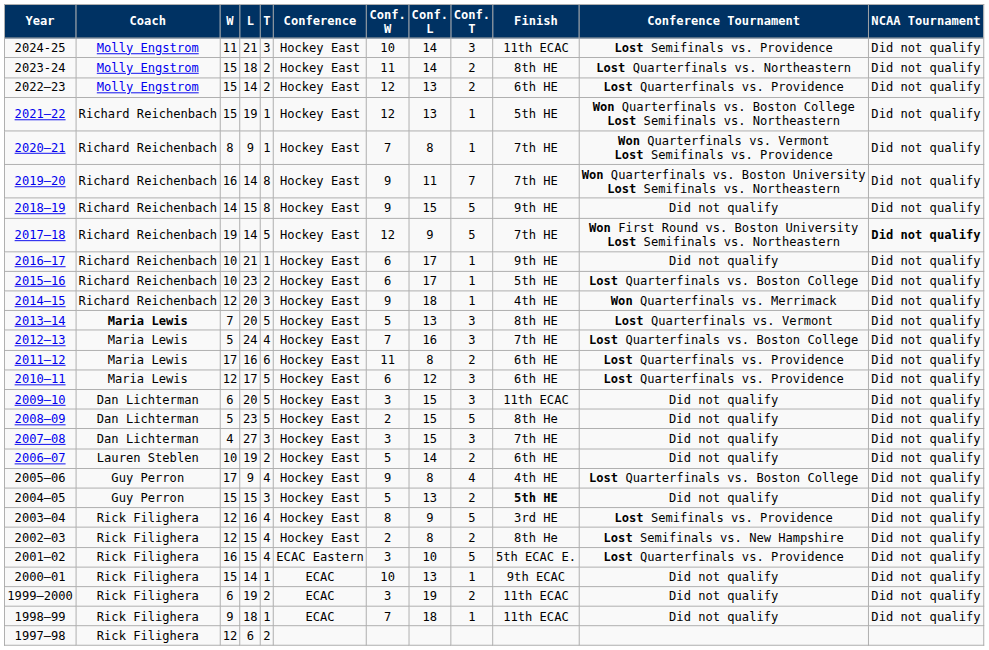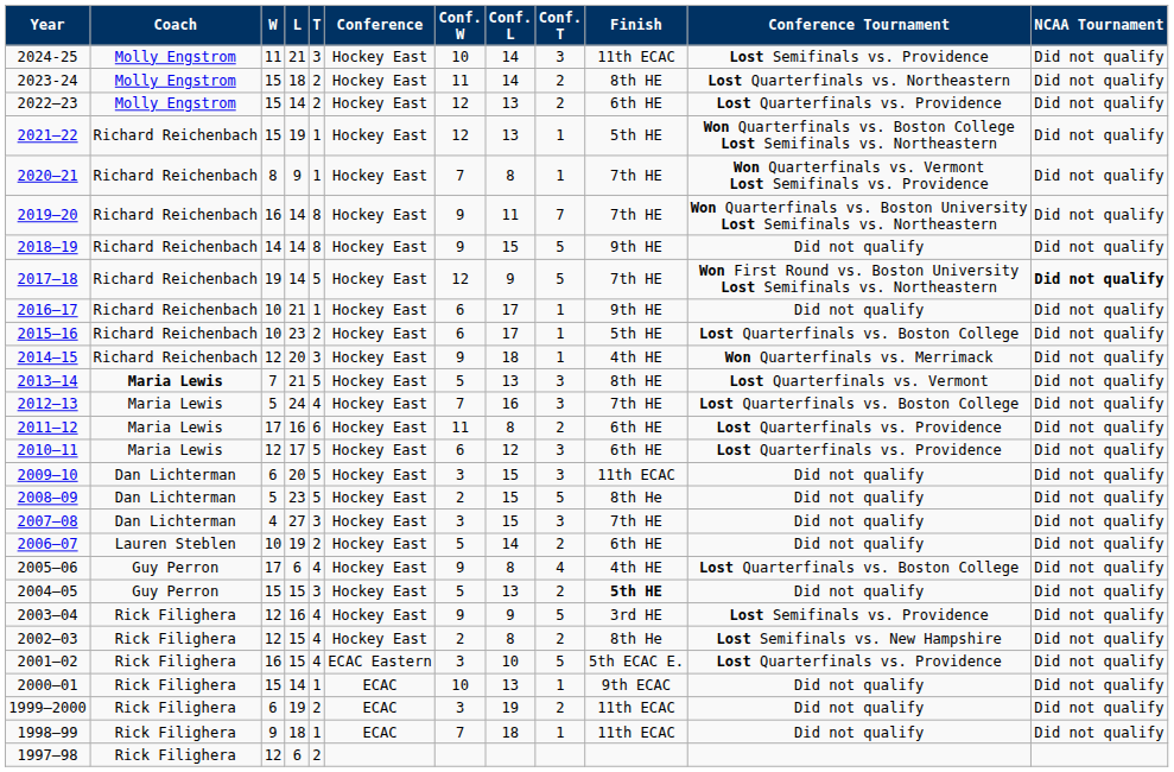 <table class="wikitable">
 <tr style="text-align:center; background:#003263; color:white;">
 <td><strong>Year</strong></td>
 <td><strong>Coach</strong></td>
 <td><strong>W</strong></td>
 <td><strong>L</strong></td>
 <td><strong>T</strong></td>
 <td><strong>Conference</strong></td>
 <td><strong>Conf. <br> W</strong></td>
 <td><strong>Conf.<br> L</strong></td>
 <td><strong>Conf. <br> T</strong></td>
 <td><strong>Finish</strong></td>
 <td><strong>Conference Tournament</strong></td>
 <td><strong>NCAA Tournament</strong></td>
 </tr>
 <tr style="text-align:center;" bgcolor="">
 <td>2024-25</td>
 <td><a href='#'>Molly Engstrom</a></td>
 <td>11</td>
 <td>21</td>
 <td>3</td>
 <td>Hockey East</td>
 <td>10</td>
 <td>14</td>
 <td>3</td>
 <td>11th ECAC</td>
 <td><strong>Lost</strong> Semifinals vs. Providence </td>
 <td>Did not qualify</td>
 </tr>
 <tr style="text-align:center;" bgcolor="">
 <td>2023-24</td>
 <td><a href='#'>Molly Engstrom</a></td>
 <td>15</td>
 <td>18</td>
 <td>2</td>
 <td>Hockey East</td>
 <td>11</td>
 <td>14</td>
 <td>2</td>
 <td>8th HE</td>
 <td><strong>Lost</strong> Quarterfinals vs. Northeastern </td>
 <td>Did not qualify</td>
 </tr>
 <tr style="text-align:center;" bgcolor="">
 <td>2022–23</td>
 <td><a href='#'>Molly Engstrom</a></td>
 <td>15</td>
 <td>14</td>
 <td>2</td>
 <td>Hockey East</td>
 <td>12</td>
 <td>13</td>
 <td>2</td>
 <td>6th HE</td>
 <td><strong>Lost</strong> Quarterfinals vs. Providence </td>
 <td>Did not qualify</td>
 </tr>
 <tr style="text-align:center;" bgcolor="">
 <td><a href='#'>2021–22</a></td>
 <td>Richard Reichenbach</td>
 <td>15</td>
 <td>19</td>
 <td>1</td>
 <td>Hockey East</td>
 <td>12</td>
 <td>13</td>
 <td>1</td>
 <td>5th HE</td>
 <td><strong>Won</strong> Quarterfinals vs. Boston College  <br> <strong>Lost</strong> Semifinals vs. Northeastern </td>
 <td>Did not qualify</td>
 </tr>
 <tr style="text-align:center;" bgcolor="">
 <td><a href='#'>2020–21</a></td>
 <td>Richard Reichenbach</td>
 <td>8</td>
 <td>9</td>
 <td>1</td>
 <td>Hockey East</td>
 <td>7</td>
 <td>8</td>
 <td>1</td>
 <td>7th HE</td>
 <td><strong>Won</strong> Quarterfinals vs. Vermont  <br> <strong>Lost</strong> Semifinals vs. Providence </td>
 <td>Did not qualify</td>
 </tr>
 <tr style="text-align:center;" bgcolor="">
 <td><a href='#'>2019–20</a></td>
 <td>Richard Reichenbach</td>
 <td>16</td>
 <td>14</td>
 <td>8</td>
 <td>Hockey East</td>
 <td>9</td>
 <td>11</td>
 <td>7</td>
 <td>7th HE</td>
 <td><strong>Won</strong> Quarterfinals vs. Boston University  <br> <strong>Lost</strong> Semifinals vs. Northeastern </td>
 <td>Did not qualify</td>
 </tr>
 <tr style="text-align:center;" bgcolor="">
 <td><a href='#'>2018–19</a></td>
 <td>Richard Reichenbach</td>
 <td>14</td>
-<td>15</td>
+<td>14</td>
 <td>8</td>
 <td>Hockey East</td>
 <td>9</td>
 <td>15</td>
 <td>5</td>
 <td>9th HE</td>
 <td>Did not qualify</td>
 <td>Did not qualify</td>
 </tr>
 <tr style="text-align:center;" bgcolor="">
 <td><a href='#'>2017–18</a></td>
 <td>Richard Reichenbach</td>
 <td>19</td>
 <td>14</td>
 <td>5</td>
 <td>Hockey East</td>
 <td>12</td>
 <td>9</td>
 <td>5</td>
 <td>7th HE</td>
 <td><strong>Won</strong> First Round vs. Boston University  <br> <strong>Lost</strong> Semifinals vs. Northeastern </td>
 <td><strong>Did not qualify</strong></td>
 </tr>
 <tr style="text-align:center;" bgcolor="">
 <td><a href='#'>2016–17</a></td>
 <td>Richard Reichenbach</td>
 <td>10</td>
 <td>21</td>
 <td>1</td>
 <td>Hockey East</td>
 <td>6</td>
 <td>17</td>
 <td>1</td>
 <td>9th HE</td>
 <td>Did not qualify</td>
 <td>Did not qualify</td>
 </tr>
 <tr style="text-align:center;" bgcolor="">
 <td><a href='#'>2015–16</a></td>
 <td>Richard Reichenbach</td>
 <td>10</td>
 <td>23</td>
 <td>2</td>
 <td>Hockey East</td>
 <td>6</td>
 <td>17</td>
 <td>1</td>
 <td>5th HE</td>
 <td><strong>Lost</strong> Quarterfinals vs. Boston College </td>
 <td>Did not qualify</td>
 </tr>
 <tr style="text-align:center;" bgcolor="">
 <td><a href='#'>2014–15</a></td>
 <td>Richard Reichenbach</td>
 <td>12</td>
 <td>20</td>
 <td>3</td>
 <td>Hockey East</td>
 <td>9</td>
 <td>18</td>
 <td>1</td>
 <td>4th HE</td>
 <td><strong>Won</strong> Quarterfinals vs. Merrimack </td>
 <td>Did not qualify</td>
 </tr>
 <tr style="text-align:center;" bgcolor="">
 <td><a href='#'>2013–14</a></td>
 <td><strong>Maria Lewis</strong></td>
 <td>7</td>
-<td>20</td>
+<td>21</td>
 <td>5</td>
 <td>Hockey East</td>
 <td>5</td>
 <td>13</td>
 <td>3</td>
 <td>8th HE</td>
 <td><strong>Lost</strong> Quarterfinals vs. Vermont </td>
 <td>Did not qualify</td>
 </tr>
 <tr style="text-align:center;" bgcolor="">
 <td><a href='#'>2012–13</a></td>
 <td>Maria Lewis</td>
 <td>5</td>
 <td>24</td>
 <td>4</td>
 <td>Hockey East</td>
 <td>7</td>
 <td>16</td>
 <td>3</td>
 <td>7th HE</td>
 <td><strong>Lost</strong> Quarterfinals vs. Boston College </td>
 <td>Did not qualify</td>
 </tr>
 <tr style="text-align:center;" bgcolor="">
 <td><a href='#'>2011–12</a></td>
 <td>Maria Lewis</td>
 <td>17</td>
 <td>16</td>
 <td>6</td>
 <td>Hockey East</td>
 <td>11</td>
 <td>8</td>
 <td>2</td>
 <td>6th HE</td>
 <td><strong>Lost</strong> Quarterfinals vs. Providence </td>
 <td>Did not qualify</td>
 </tr>
 <tr style="text-align:center;" bgcolor="">
 <td><a href='#'>2010–11</a></td>
 <td>Maria Lewis</td>
 <td>12</td>
 <td>17</td>
 <td>5</td>
 <td>Hockey East</td>
 <td>6</td>
 <td>12</td>
 <td>3</td>
 <td>6th HE</td>
 <td><strong>Lost</strong> Quarterfinals vs. Providence </td>
 <td>Did not qualify</td>
 </tr>
 <tr style="text-align:center;" bgcolor="">
 <td><a href='#'>2009–10</a></td>
 <td>Dan Lichterman</td>
 <td>6</td>
 <td>20</td>
 <td>5</td>
 <td>Hockey East</td>
 <td>3</td>
 <td>15</td>
 <td>3</td>
 <td>11th ECAC</td>
 <td>Did not qualify</td>
 <td>Did not qualify</td>
 </tr>
 <tr style="text-align:center;" bgcolor="">
 <td><a href='#'>2008–09</a></td>
 <td>Dan Lichterman</td>
 <td>5</td>
 <td>23</td>
 <td>5</td>
 <td>Hockey East</td>
 <td>2</td>
 <td>15</td>
 <td>5</td>
 <td>8th He</td>
 <td>Did not qualify</td>
 <td>Did not qualify</td>
 </tr>
 <tr style="text-align:center;" bgcolor="">
 <td><a href='#'>2007–08</a></td>
 <td>Dan Lichterman</td>
 <td>4</td>
 <td>27</td>
 <td>3</td>
 <td>Hockey East</td>
 <td>3</td>
 <td>15</td>
 <td>3</td>
 <td>7th HE</td>
 <td>Did not qualify</td>
 <td>Did not qualify</td>
 </tr>
 <tr style="text-align:center;" bgcolor="">
 <td><a href='#'>2006–07</a></td>
 <td>Lauren Steblen</td>
 <td>10</td>
 <td>19</td>
 <td>2</td>
 <td>Hockey East</td>
 <td>5</td>
 <td>14</td>
 <td>2</td>
 <td>6th HE</td>
 <td>Did not qualify</td>
 <td>Did not qualify</td>
 </tr>
 <tr style="text-align:center;" bgcolor="">
 <td>2005–06</td>
 <td>Guy Perron</td>
 <td>17</td>
-<td>9</td>
+<td>6</td>
 <td>4</td>
 <td>Hockey East</td>
 <td>9</td>
 <td>8</td>
 <td>4</td>
 <td>4th HE</td>
 <td><strong>Lost</strong> Quarterfinals vs. Boston College </td>
 <td>Did not qualify</td>
 </tr>
 <tr style="text-align:center;" bgcolor="">
 <td>2004–05</td>
 <td>Guy Perron</td>
 <td>15</td>
 <td>15</td>
 <td>3</td>
 <td>Hockey East</td>
 <td>5</td>
 <td>13</td>
 <td>2</td>
 <td><strong>5th HE</strong></td>
 <td>Did not qualify</td>
 <td>Did not qualify</td>
 </tr>
 <tr style="text-align:center;" bgcolor="">
 <td>2003–04</td>
 <td>Rick Filighera</td>
 <td>12</td>
 <td>16</td>
 <td>4</td>
 <td>Hockey East</td>
-<td>8</td>
+<td>9</td>
 <td>9</td>
 <td>5</td>
 <td>3rd HE</td>
 <td><strong>Lost</strong> Semifinals vs. Providence </td>
 <td>Did not qualify</td>
 </tr>
 <tr style="text-align:center;" bgcolor="">
 <td>2002–03</td>
 <td>Rick Filighera</td>
 <td>12</td>
 <td>15</td>
 <td>4</td>
 <td>Hockey East</td>
 <td>2</td>
 <td>8</td>
 <td>2</td>
 <td>8th He</td>
 <td><strong>Lost</strong> Semifinals vs. New Hampshire </td>
 <td>Did not qualify</td>
 </tr>
 <tr style="text-align:center;" bgcolor="">
 <td>2001–02</td>
 <td>Rick Filighera</td>
 <td>16</td>
 <td>15</td>
 <td>4</td>
 <td>ECAC Eastern</td>
 <td>3</td>
 <td>10</td>
 <td>5</td>
 <td>5th ECAC E.</td>
 <td><strong>Lost</strong> Quarterfinals vs. Providence </td>
 <td>Did not qualify</td>
 </tr>
 <tr style="text-align:center;" bgcolor="">
 <td>2000–01</td>
 <td>Rick Filighera</td>
 <td>15</td>
 <td>14</td>
 <td>1</td>
 <td>ECAC</td>
 <td>10</td>
 <td>13</td>
 <td>1</td>
 <td>9th ECAC</td>
 <td>Did not qualify</td>
 <td>Did not qualify</td>
 </tr>
 <tr style="text-align:center;" bgcolor="">
 <td>1999–2000</td>
 <td>Rick Filighera</td>
 <td>6</td>
 <td>19</td>
 <td>2</td>
 <td>ECAC</td>
 <td>3</td>
 <td>19</td>
 <td>2</td>
 <td>11th ECAC</td>
 <td>Did not qualify</td>
 <td>Did not qualify</td>
 </tr>
 <tr style="text-align:center;" bgcolor="">
 <td>1998–99</td>
 <td>Rick Filighera</td>
 <td>9</td>
 <td>18</td>
 <td>1</td>
 <td>ECAC</td>
 <td>7</td>
 <td>18</td>
 <td>1</td>
 <td>11th ECAC</td>
 <td>Did not qualify</td>
 <td>Did not qualify</td>
 </tr>
 <tr style="text-align:center;" bgcolor="">
 <td>1997–98</td>
 <td>Rick Filighera</td>
 <td>12</td>
 <td>6</td>
 <td>2</td>
 <td></td>
 <td></td>
 <td></td>
 <td></td>
 <td></td>
 <td></td>
 <td></td>
 </tr>
 </table>
